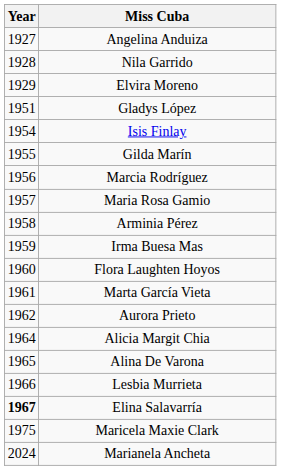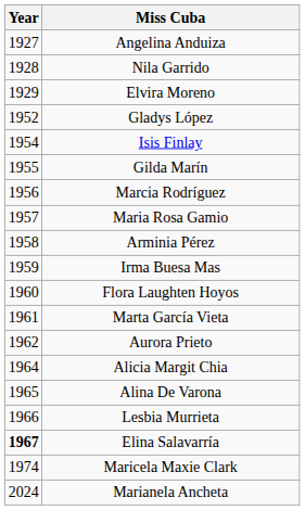 <table class="wikitable sortable" style="font-size:95%; text-align:center;">
 <tr>
 <th !width="60">Year</th>
 <th width="250">Miss Cuba</th>
 </tr>
 <tr>
 <td>1927</td>
 <td>Angelina Anduiza</td>
 </tr>
 <tr>
 <td>1928</td>
 <td>Nila Garrido</td>
 </tr>
 <tr>
 <td>1929</td>
 <td>Elvira Moreno</td>
 </tr>
 <tr>
-<td>1951</td>
+<td>1952</td>
 <td>Gladys López</td>
 </tr>
 <tr>
 <td>1954</td>
 <td><a href='#'>Isis Finlay</a></td>
 </tr>
 <tr>
 <td>1955</td>
 <td>Gilda Marín</td>
 </tr>
 <tr>
 <td>1956</td>
 <td>Marcia Rodríguez</td>
 </tr>
 <tr>
 <td>1957</td>
 <td>Maria Rosa Gamio</td>
 </tr>
 <tr>
 <td>1958</td>
 <td>Arminia Pérez</td>
 </tr>
 <tr>
 <td>1959</td>
 <td>Irma Buesa Mas</td>
 </tr>
 <tr>
 <td>1960</td>
 <td>Flora Laughten Hoyos</td>
 </tr>
 <tr>
 <td>1961</td>
 <td>Marta García Vieta</td>
 </tr>
 <tr>
 <td>1962</td>
 <td>Aurora Prieto</td>
 </tr>
 <tr>
 <td>1964</td>
 <td>Alicia Margit Chia</td>
 </tr>
 <tr>
 <td>1965</td>
 <td>Alina De Varona</td>
 </tr>
 <tr>
 <td>1966</td>
 <td>Lesbia Murrieta</td>
 </tr>
 <tr>
 <td><strong>1967</strong></td>
 <td>Elina Salavarría</td>
 </tr>
 <tr>
-<td>1975</td>
+<td>1974</td>
 <td>Maricela Maxie Clark</td>
 </tr>
 <tr>
 <td>2024</td>
 <td>Marianela Ancheta</td>
 </tr>
 </table>
